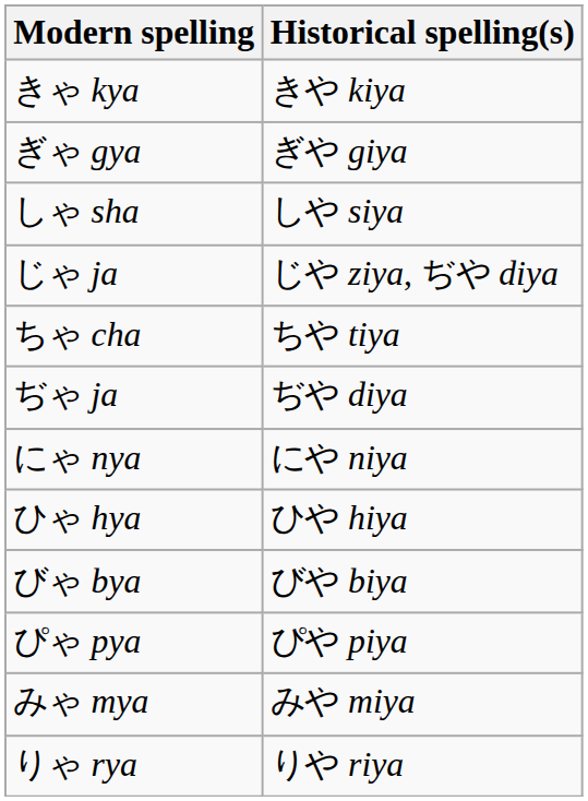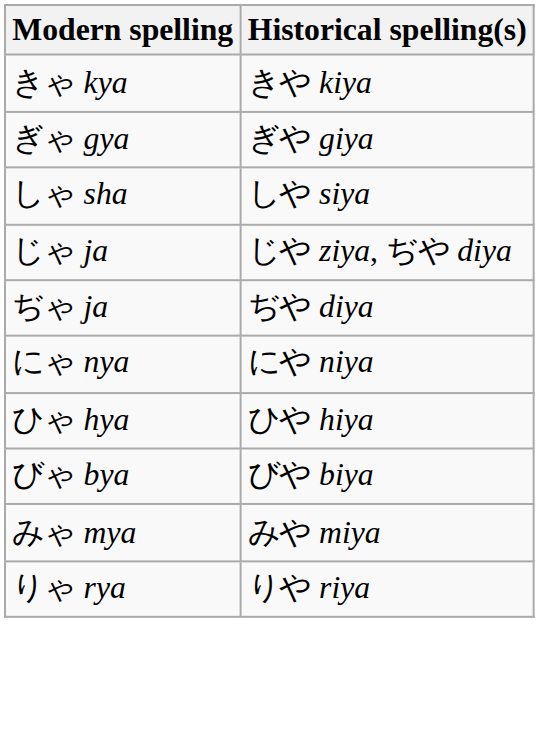 <table class="wikitable">
 <tr>
 <th>Modern spelling</th>
 <th>Historical spelling(s)</th>
 </tr>
 <tr>
 <td>きゃ <em>kya</em></td>
 <td>きや <em>kiya</em></td>
 </tr>
 <tr>
 <td>ぎゃ <em>gya</em></td>
 <td>ぎや <em>giya</em></td>
 </tr>
 <tr>
 <td>しゃ <em>sha</em></td>
 <td>しや <em>siya</em></td>
 </tr>
 <tr>
 <td>じゃ <em>ja</em></td>
 <td>じや <em>ziya</em>, ぢや <em>diya</em></td>
 </tr>
 <tr>
-<td>ちゃ <em>cha</em></td>
-<td>ちや <em>tiya</em></td>
-</tr>
-<tr>
 <td>ぢゃ <em>ja</em></td>
 <td>ぢや <em>diya</em></td>
 </tr>
 <tr>
 <td>にゃ <em>nya</em></td>
 <td>にや <em>niya</em></td>
 </tr>
 <tr>
 <td>ひゃ <em>hya</em></td>
 <td>ひや <em>hiya</em></td>
 </tr>
 <tr>
 <td>びゃ <em>bya</em></td>
 <td>びや <em>biya</em></td>
 </tr>
 <tr>
-<td>ぴゃ <em>pya</em></td>
-<td>ぴや <em>piya</em></td>
-</tr>
-<tr>
 <td>みゃ <em>mya</em></td>
 <td>みや <em>miya</em></td>
 </tr>
 <tr>
 <td>りゃ <em>rya</em></td>
 <td>りや <em>riya</em></td>
 </tr>
 </table>
